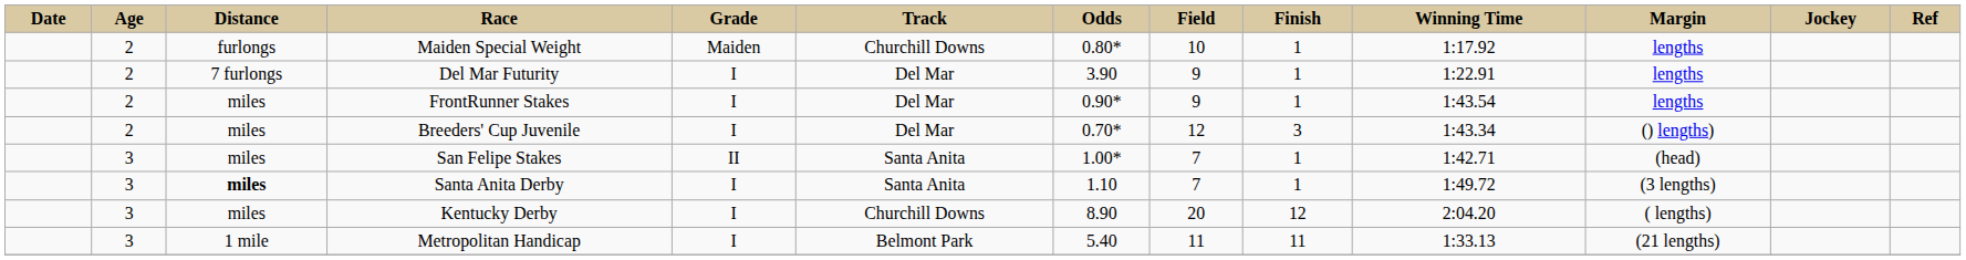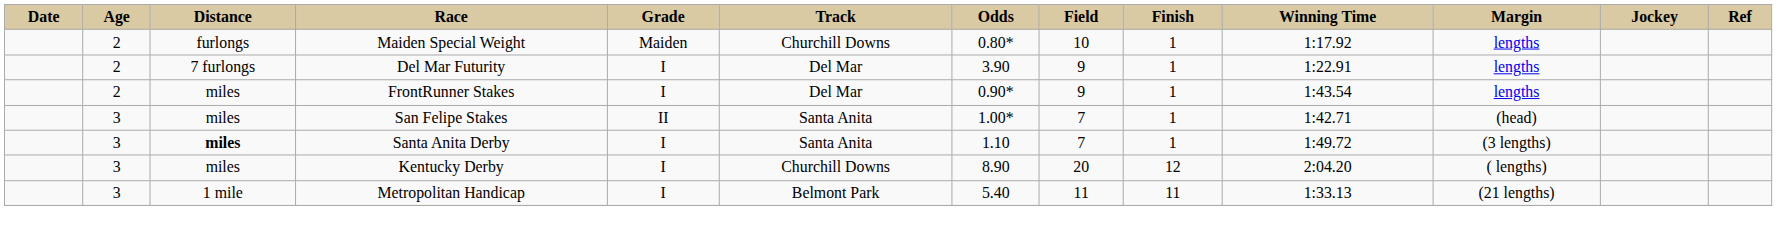 <table class = "wikitable sortable" style="text-align:center; width:90%">
 <tr>
 <th scope="col" style="background:#dacaa4;">Date</th>
 <th scope="col" style="background:#dacaa4">Age</th>
 <th scope="col" style="background:#dacaa4;">Distance</th>
 <th scope="col" style="background:#dacaa4;">Race</th>
 <th scope="col" style="background:#dacaa4;">Grade</th>
 <th scope="col" style="background:#dacaa4;">Track</th>
 <th scope="col" style="background:#dacaa4;">Odds</th>
 <th scope="col" style="background:#dacaa4;">Field</th>
 <th scope="col" style="background:#dacaa4;">Finish</th>
 <th scope="col" style="background:#dacaa4;">Winning Time</th>
 <th scope="col" style="background:#dacaa4;">Margin</th>
 <th scope="col" style="background:#dacaa4;">Jockey</th>
 <th scope="col" class="unsortable" style="background:#dacaa4;">Ref</th>
 </tr>
 <tr>
 <td></td>
 <td>2</td>
 <td>  furlongs</td>
 <td>Maiden Special Weight</td>
 <td>Maiden</td>
 <td>Churchill Downs</td>
 <td>0.80*</td>
 <td>10</td>
 <td>1</td>
 <td>1:17.92</td>
 <td> <a href='#'>lengths</a></td>
 <td></td>
 <td></td>
 </tr>
 <tr>
 <td></td>
 <td>2</td>
 <td> 7 furlongs</td>
 <td>Del Mar Futurity</td>
 <td>I</td>
 <td>Del Mar</td>
 <td>3.90</td>
 <td>9</td>
 <td>1</td>
 <td>1:22.91</td>
 <td>  <a href='#'>lengths</a></td>
 <td></td>
 <td></td>
 </tr>
 <tr>
 <td></td>
 <td>2</td>
 <td>  miles</td>
 <td>FrontRunner Stakes</td>
 <td>I</td>
 <td>Del Mar</td>
 <td>0.90*</td>
 <td>9</td>
 <td>1</td>
 <td>1:43.54</td>
 <td>  <a href='#'>lengths</a></td>
-<td></td>
-<td></td>
-</tr>
-<tr>
-<td></td>
-<td>2</td>
-<td>  miles</td>
-<td>Breeders' Cup Juvenile</td>
-<td>I</td>
-<td>Del Mar</td>
-<td>0.70*</td>
-<td>12</td>
-<td>3</td>
-<td>1:43.34</td>
-<td>() <a href='#'>lengths</a>)</td>
 <td></td>
 <td></td>
 </tr>
 <tr>
 <td></td>
 <td>3</td>
 <td>  miles</td>
 <td>San Felipe Stakes</td>
 <td>II</td>
 <td>Santa Anita</td>
 <td>1.00*</td>
 <td>7</td>
 <td>1</td>
 <td>1:42.71</td>
 <td>(head)</td>
 <td></td>
 <td></td>
 </tr>
 <tr>
 <td></td>
 <td>3</td>
 <td><strong>  miles</strong></td>
 <td>Santa Anita Derby</td>
 <td>I</td>
 <td>Santa Anita</td>
 <td>1.10</td>
 <td>7</td>
 <td>1</td>
 <td>1:49.72</td>
 <td>(3 lengths)</td>
 <td></td>
 <td></td>
 </tr>
 <tr>
 <td></td>
 <td>3</td>
 <td>  miles</td>
 <td>Kentucky Derby</td>
 <td>I</td>
 <td>Churchill Downs</td>
 <td>8.90</td>
 <td>20</td>
 <td>12</td>
 <td>2:04.20</td>
 <td>( lengths)</td>
 <td></td>
 <td></td>
 </tr>
 <tr>
 <td></td>
 <td>3</td>
 <td> 1 mile</td>
 <td>Metropolitan Handicap</td>
 <td>I</td>
 <td>Belmont Park</td>
 <td>5.40</td>
 <td>11</td>
 <td>11</td>
 <td>1:33.13</td>
 <td>(21 lengths)</td>
 <td></td>
 <td></td>
 </tr>
 <tr>
 </tr>
 </table>
